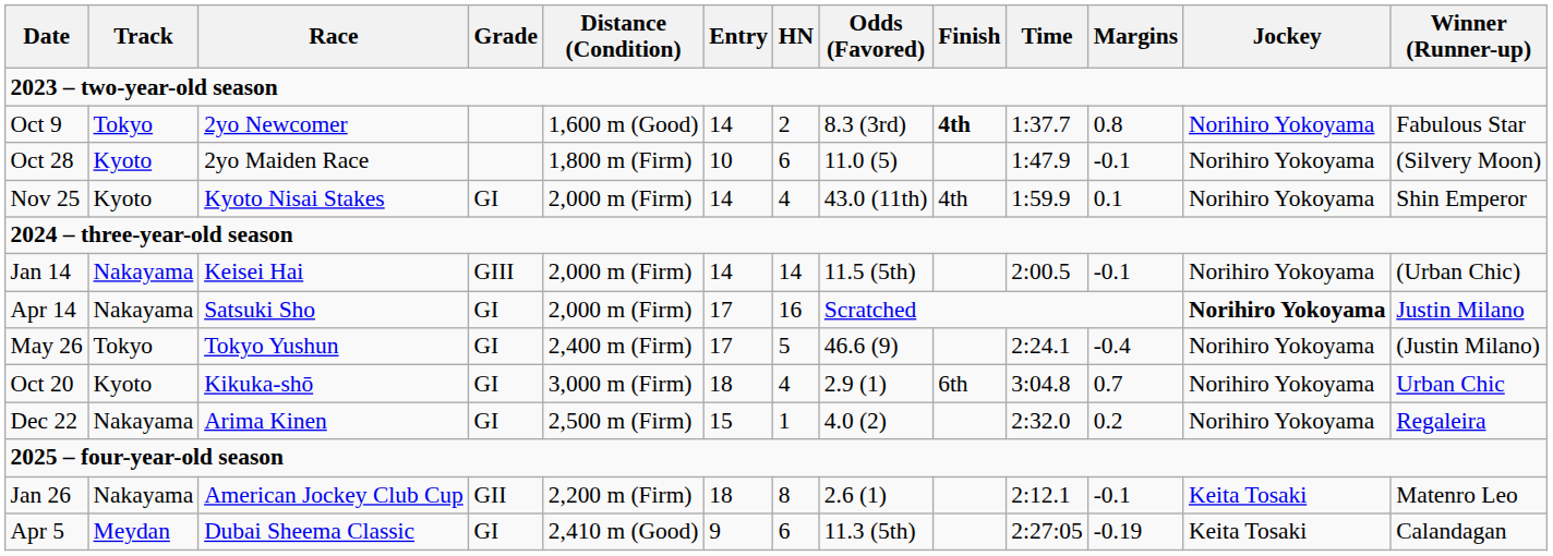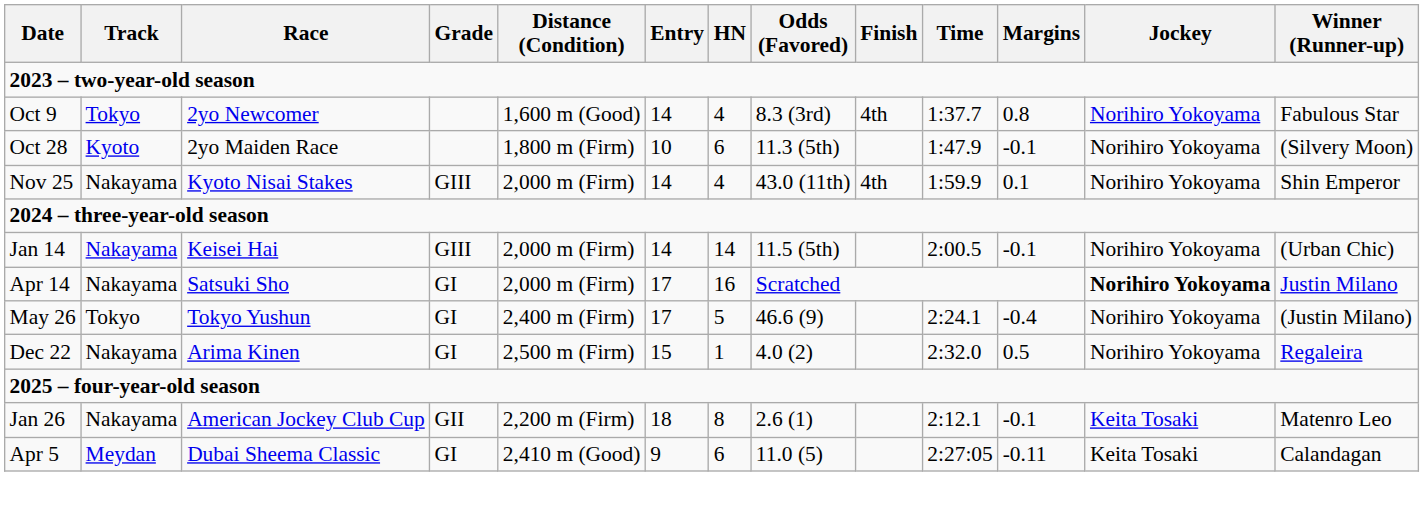 <table class="wikitable">
 <tr>
 <th>Date</th>
 <th nowrap="">Track</th>
 <th>Race</th>
 <th>Grade</th>
 <th>Distance<br>(Condition)</th>
 <th>Entry</th>
 <th>HN</th>
 <th>Odds<br>(Favored)</th>
 <th>Finish</th>
 <th>Time</th>
 <th>Margins</th>
 <th>Jockey</th>
 <th>Winner<br>(Runner-up)</th>
 </tr>
 <tr>
 <td colspan="13" align="left"><strong>2023 – two-year-old season</strong></td>
 </tr>
 <tr>
 <td>Oct 9</td>
 <td><a href='#'>Tokyo</a></td>
 <td><a href='#'>2yo Newcomer</a></td>
 <td></td>
 <td>1,600 m (Good)</td>
 <td>14</td>
-<td>2</td>
+<td>4</td>
 <td>8.3 (3rd)</td>
-<td><strong>4th</strong></td>
+<td>4th</td>
 <td>1:37.7</td>
 <td>0.8</td>
 <td><a href='#'>Norihiro Yokoyama</a></td>
 <td>Fabulous Star</td>
 </tr>
 <tr>
 <td>Oct 28</td>
 <td><a href='#'>Kyoto</a></td>
 <td>2yo Maiden Race</td>
 <td></td>
 <td>1,800 m (Firm)</td>
 <td>10</td>
 <td>6</td>
-<td>11.0 (5)</td>
+<td>11.3 (5th)</td>
 <td></td>
 <td>1:47.9</td>
 <td>-0.1</td>
 <td>Norihiro Yokoyama</td>
 <td>(Silvery Moon)</td>
 </tr>
 <tr>
 <td>Nov 25</td>
-<td>Kyoto</td>
+<td>Nakayama</td>
 <td><a href='#'>Kyoto Nisai Stakes</a></td>
-<td>GI</td>
+<td>GIII</td>
 <td>2,000 m (Firm)</td>
 <td>14</td>
 <td>4</td>
 <td>43.0 (11th)</td>
 <td>4th</td>
 <td>1:59.9</td>
 <td>0.1</td>
 <td>Norihiro Yokoyama</td>
 <td>Shin Emperor</td>
 </tr>
 <tr>
 <td colspan="13" align="left"><strong>2024 – three-year-old season</strong></td>
 </tr>
 <tr>
 <td>Jan 14</td>
 <td><a href='#'>Nakayama</a></td>
 <td><a href='#'>Keisei Hai</a></td>
 <td>GIII</td>
 <td>2,000 m (Firm)</td>
 <td>14</td>
 <td>14</td>
 <td>11.5 (5th)</td>
 <td></td>
 <td>2:00.5</td>
 <td>-0.1</td>
 <td>Norihiro Yokoyama</td>
 <td>(Urban Chic)</td>
 </tr>
 <tr>
 <td>Apr 14</td>
 <td>Nakayama</td>
 <td><a href='#'>Satsuki Sho</a></td>
 <td>GI</td>
 <td>2,000 m (Firm)</td>
 <td>17</td>
 <td>16</td>
 <td colspan="4"><a href='#'>Scratched</a></td>
 <td><strong>Norihiro Yokoyama</strong></td>
 <td><a href='#'>Justin Milano</a></td>
 </tr>
 <tr>
 <td>May 26</td>
 <td>Tokyo</td>
 <td><a href='#'>Tokyo Yushun</a></td>
 <td>GI</td>
 <td>2,400 m (Firm)</td>
 <td>17</td>
 <td>5</td>
 <td>46.6 (9)</td>
 <td></td>
 <td>2:24.1</td>
 <td>-0.4</td>
 <td>Norihiro Yokoyama</td>
 <td>(Justin Milano)</td>
 </tr>
 <tr>
-<td>Oct 20</td>
-<td>Kyoto</td>
-<td><a href='#'>Kikuka-shō</a></td>
-<td>GI</td>
-<td>3,000 m (Firm)</td>
-<td>18</td>
-<td>4</td>
-<td>2.9 (1)</td>
-<td>6th</td>
-<td>3:04.8</td>
-<td>0.7</td>
-<td>Norihiro Yokoyama</td>
-<td><a href='#'>Urban Chic</a></td>
-</tr>
-<tr>
 <td>Dec 22</td>
 <td>Nakayama</td>
 <td><a href='#'>Arima Kinen</a></td>
 <td>GI</td>
 <td>2,500 m (Firm)</td>
 <td>15</td>
 <td>1</td>
 <td>4.0 (2)</td>
 <td></td>
 <td>2:32.0</td>
-<td>0.2</td>
+<td>0.5</td>
 <td>Norihiro Yokoyama</td>
 <td><a href='#'>Regaleira</a></td>
 </tr>
 <tr>
 <td colspan="13"><strong>2025 – four-year-old season</strong></td>
 </tr>
 <tr>
 <td>Jan 26</td>
 <td>Nakayama</td>
 <td><a href='#'>American Jockey Club Cup</a></td>
 <td>GII</td>
 <td>2,200 m (Firm)</td>
 <td>18</td>
 <td>8</td>
 <td>2.6 (1)</td>
 <td></td>
 <td>2:12.1</td>
 <td>-0.1</td>
 <td><a href='#'>Keita Tosaki</a></td>
 <td>Matenro Leo</td>
 </tr>
 <tr>
 <td>Apr 5</td>
 <td><a href='#'>Meydan</a></td>
 <td><a href='#'>Dubai Sheema Classic</a></td>
 <td>GI</td>
 <td>2,410 m (Good)</td>
 <td>9</td>
 <td>6</td>
-<td>11.3 (5th)</td>
+<td>11.0 (5)</td>
 <td></td>
 <td>2:27:05</td>
-<td>-0.19</td>
+<td>-0.11</td>
 <td>Keita Tosaki</td>
 <td>Calandagan</td>
 </tr>
 </table>
